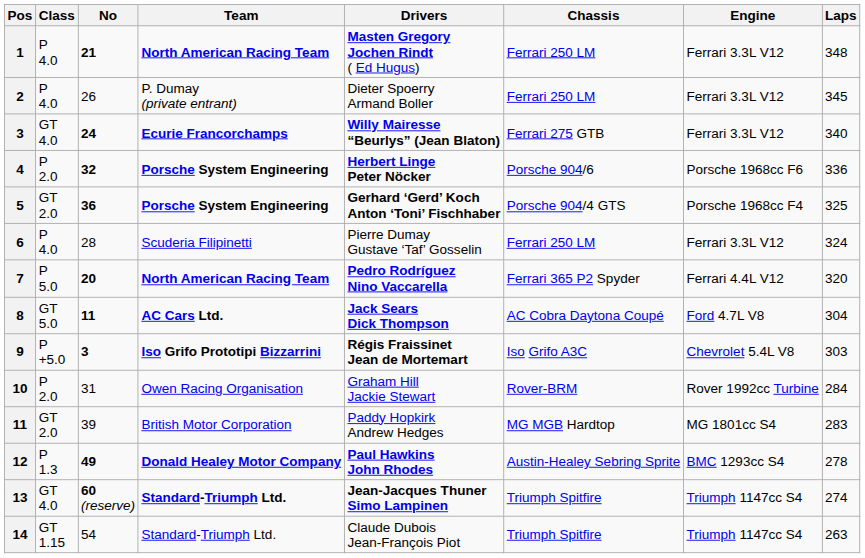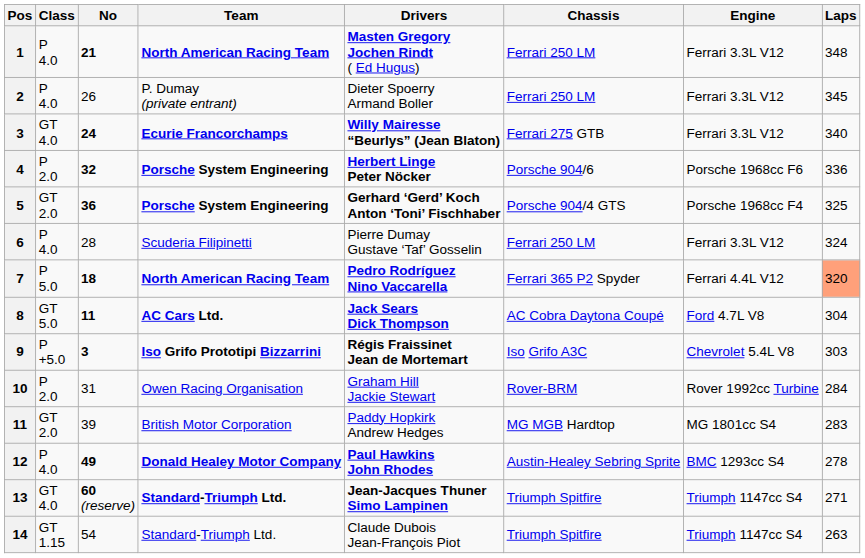 <table class="wikitable" style="font-size: 95%;">
 <tr>
 <th>Pos</th>
 <th>Class</th>
 <th>No</th>
 <th>Team</th>
 <th>Drivers</th>
 <th>Chassis</th>
 <th>Engine</th>
 <th>Laps</th>
 </tr>
 <tr>
 <th>1</th>
 <td>P<br>4.0</td>
 <td><strong>21</strong></td>
 <td> <strong><a href='#'>North American Racing Team</a></strong></td>
 <td> <strong><a href='#'>Masten Gregory</a></strong><br> <strong><a href='#'>Jochen Rindt</a></strong><br>( <a href='#'>Ed Hugus</a>)</td>
 <td><a href='#'>Ferrari 250 LM</a></td>
 <td>Ferrari 3.3L V12</td>
 <td>348</td>
 </tr>
 <tr>
 <th>2</th>
 <td>P<br>4.0</td>
 <td>26</td>
 <td> P. Dumay<br><em>(private entrant)</em></td>
 <td> Dieter Spoerry<br> Armand Boller</td>
 <td><a href='#'>Ferrari 250 LM</a></td>
 <td>Ferrari 3.3L V12</td>
 <td>345</td>
 </tr>
 <tr>
 <th>3</th>
 <td>GT<br>4.0</td>
 <td><strong>24</strong></td>
 <td> <strong><a href='#'>Ecurie Francorchamps</a></strong></td>
 <td> <strong><a href='#'>Willy Mairesse</a></strong><br> <strong> “Beurlys” (Jean Blaton)</strong></td>
 <td><a href='#'>Ferrari 275</a> GTB</td>
 <td>Ferrari 3.3L V12</td>
 <td>340</td>
 </tr>
 <tr>
 <th>4</th>
 <td>P<br>2.0</td>
 <td><strong>32</strong></td>
 <td> <strong><a href='#'>Porsche</a> System Engineering</strong></td>
 <td> <strong><a href='#'>Herbert Linge</a></strong><br> <strong>Peter Nöcker</strong></td>
 <td><a href='#'>Porsche 904</a>/6</td>
 <td>Porsche 1968cc F6</td>
 <td>336</td>
 </tr>
 <tr>
 <th>5</th>
 <td>GT<br>2.0</td>
 <td><strong>36</strong></td>
 <td> <strong><a href='#'>Porsche</a> System Engineering</strong></td>
 <td> <strong>Gerhard ‘Gerd’ Koch</strong><br> <strong>Anton ‘Toni’ Fischhaber</strong></td>
 <td><a href='#'>Porsche 904</a>/4 GTS</td>
 <td>Porsche 1968cc F4</td>
 <td>325</td>
 </tr>
 <tr>
 <th>6</th>
 <td>P<br>4.0</td>
 <td>28</td>
 <td> <a href='#'>Scuderia Filipinetti</a></td>
 <td> Pierre Dumay<br> Gustave ‘Taf’ Gosselin</td>
 <td><a href='#'>Ferrari 250 LM</a></td>
 <td>Ferrari 3.3L V12</td>
 <td>324</td>
 </tr>
 <tr>
 <th>7</th>
 <td>P<br>5.0</td>
-<td><strong>20</strong></td>
+<td><strong>18</strong></td>
 <td> <strong><a href='#'>North American Racing Team</a></strong></td>
 <td> <strong><a href='#'>Pedro Rodríguez</a></strong><br> <strong><a href='#'>Nino Vaccarella</a></strong></td>
 <td><a href='#'>Ferrari 365 P2</a> Spyder</td>
 <td>Ferrari 4.4L V12</td>
-<td>320</td>
+<td style="background: lightsalmon;">320</td>
 </tr>
 <tr>
 <th>8</th>
 <td>GT<br>5.0</td>
 <td><strong>11</strong></td>
 <td> <strong><a href='#'>AC Cars</a> Ltd.</strong></td>
 <td> <strong><a href='#'>Jack Sears</a></strong><br> <strong><a href='#'>Dick Thompson</a></strong></td>
 <td><a href='#'>AC Cobra Daytona Coupé</a></td>
 <td><a href='#'>Ford</a> 4.7L V8</td>
 <td>304</td>
 </tr>
 <tr>
 <th>9</th>
 <td>P<br>+5.0</td>
 <td><strong>3</strong></td>
 <td> <strong><a href='#'>Iso</a> Grifo Prototipi <a href='#'>Bizzarrini</a></strong></td>
 <td> <strong>Régis Fraissinet</strong><br> <strong>Jean de Mortemart</strong></td>
 <td><a href='#'>Iso</a> <a href='#'>Grifo A3C</a></td>
 <td><a href='#'>Chevrolet</a> 5.4L V8</td>
 <td>303</td>
 </tr>
 <tr>
 <th>10</th>
 <td>P<br>2.0</td>
 <td>31</td>
 <td> <a href='#'>Owen Racing Organisation</a></td>
 <td> <a href='#'>Graham Hill</a><br> <a href='#'>Jackie Stewart</a></td>
 <td><a href='#'>Rover-BRM</a></td>
 <td>Rover 1992cc <a href='#'>Turbine</a></td>
 <td>284</td>
 </tr>
 <tr>
 <th>11</th>
 <td>GT<br>2.0</td>
 <td>39</td>
 <td> <a href='#'>British Motor Corporation</a></td>
 <td> <a href='#'>Paddy Hopkirk</a><br> Andrew Hedges</td>
 <td><a href='#'>MG MGB</a> Hardtop</td>
 <td>MG 1801cc S4</td>
 <td>283</td>
 </tr>
 <tr>
 <th>12</th>
-<td>P<br>1.3</td>
+<td>P<br>4.0</td>
 <td><strong>49</strong></td>
 <td> <strong><a href='#'>Donald Healey Motor Company</a></strong></td>
 <td> <strong><a href='#'>Paul Hawkins</a></strong><br> <strong><a href='#'>John Rhodes</a></strong></td>
 <td><a href='#'>Austin-Healey Sebring Sprite</a></td>
 <td><a href='#'>BMC</a> 1293cc S4</td>
 <td>278</td>
 </tr>
 <tr>
 <th>13</th>
 <td>GT<br>4.0</td>
 <td><strong>60</strong><br><em>(reserve)</em></td>
 <td> <strong><a href='#'>Standard</a>-<a href='#'>Triumph</a> Ltd.</strong></td>
 <td> <strong>Jean-Jacques Thuner</strong><br> <strong><a href='#'>Simo Lampinen</a></strong></td>
 <td><a href='#'>Triumph Spitfire</a></td>
 <td><a href='#'>Triumph</a> 1147cc S4</td>
-<td>274</td>
+<td>271</td>
 </tr>
 <tr>
 <th>14</th>
 <td>GT<br>1.15</td>
 <td>54</td>
 <td> <a href='#'>Standard</a>-<a href='#'>Triumph</a> Ltd.</td>
 <td> Claude Dubois<br> Jean-François Piot</td>
 <td><a href='#'>Triumph Spitfire</a></td>
 <td><a href='#'>Triumph</a> 1147cc S4</td>
 <td>263</td>
 </tr>
 </table>
